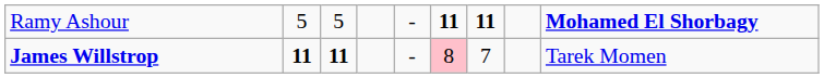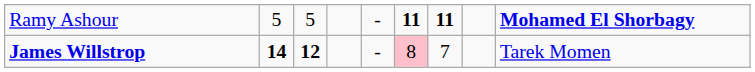 <table class="wikitable">
 <tr>
 <td width=200> <a href='#'>Ramy Ashour</a></td>
 <td style="width:20px; text-align:center;">5</td>
 <td style="width:20px; text-align:center;">5</td>
 <td style="width:20px; text-align:center;"></td>
 <td style="width:20px; text-align:center;">-</td>
 <td style="width:20px; text-align:center;"><strong>11</strong></td>
 <td style="width:20px; text-align:center;"><strong>11</strong></td>
 <td style="width:20px; text-align:center;"></td>
 <td width=200> <strong><a href='#'>Mohamed El Shorbagy</a></strong></td>
 </tr>
 <tr>
 <td> <strong><a href='#'>James Willstrop</a></strong></td>
-<td style="text-align:center;"><strong>11</strong></td>
-<td style="text-align:center;"><strong>11</strong></td>
+<td style="text-align:center;"><strong>14</strong></td>
+<td style="text-align:center;"><strong>12</strong></td>
 <td style="text-align:center;"></td>
 <td style="text-align:center;">-</td>
 <td style="background: pink; text-align:center;">8</td>
 <td style="text-align:center;">7</td>
 <td style="text-align:center;"></td>
 <td> <a href='#'>Tarek Momen</a></td>
 </tr>
 </table>
